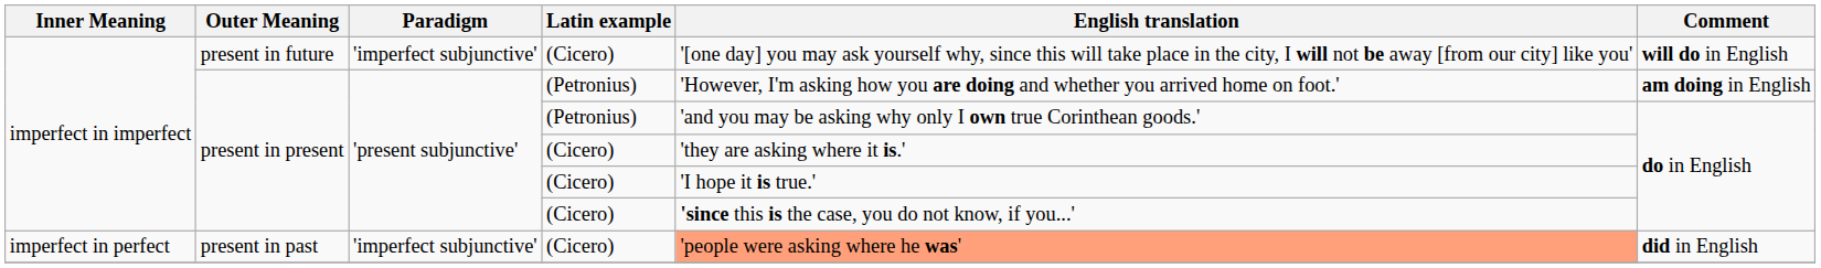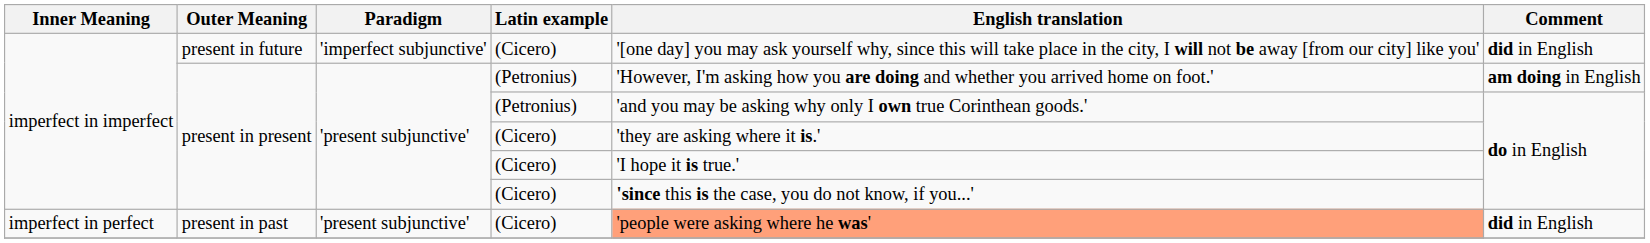 <table class="wikitable">
 <tr>
 <th>Inner Meaning</th>
 <th>Outer Meaning</th>
 <th>Paradigm</th>
 <th>Latin example</th>
 <th>English translation</th>
 <th>Comment</th>
 </tr>
 <tr>
 <td rowspan=6>imperfect in imperfect</td>
 <td rowspan=1>present in future</td>
 <td rowspan=1>'imperfect subjunctive'</td>
 <td> (Cicero)</td>
 <td>'[one day] you may ask yourself why, since this will take place in the city, I <strong>will</strong> not <strong>be</strong> away [from our city] like you'</td>
-<td rowspan=1><strong>will do</strong> in English</td>
+<td rowspan=1><strong>did</strong> in English</td>
 </tr>
 <tr>
 <td rowspan=5>present in present</td>
 <td rowspan=5>'present subjunctive'</td>
 <td> (Petronius)</td>
 <td>'However, I'm asking how you <strong>are doing</strong> and whether you arrived home on foot.'</td>
 <td rowspan=1><strong>am doing</strong> in English</td>
 </tr>
 <tr>
 <td> (Petronius)</td>
 <td>'and you may be asking why only I <strong>own</strong> true Corinthean goods.'</td>
 <td rowspan=4><strong>do</strong> in English</td>
 </tr>
 <tr>
 <td> (Cicero)</td>
 <td>'they are asking where it <strong>is</strong>.'</td>
 </tr>
 <tr>
 <td> (Cicero)</td>
 <td>'I hope it <strong>is</strong> true.'</td>
 </tr>
 <tr>
 <td> (Cicero)</td>
 <td><strong>'since</strong> this <strong>is</strong> the case, you do not know, if you...'</td>
 </tr>
 <tr>
 <td rowspan=1>imperfect in perfect</td>
 <td rowspan=1>present in past</td>
-<td rowspan=1>'imperfect subjunctive'</td>
+<td rowspan=1>'present subjunctive'</td>
 <td> (Cicero)</td>
 <td style="background: lightsalmon;">'people were asking where he <strong>was</strong>'</td>
 <td rowspan=1><strong>did</strong> in English</td>
 </tr>
 <tr>
 </tr>
 </table>
